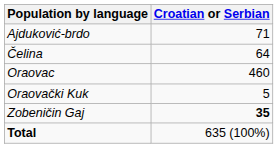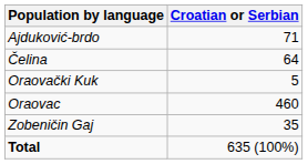 <table class="wikitable sortable">
 <tr>
 <th>Population by language</th>
 <th><a href='#'>Croatian</a> or <a href='#'>Serbian</a></th>
 </tr>
 <tr>
 <td><em>Ajduković-brdo</em></td>
 <td align="right">71</td>
 </tr>
 <tr>
 <td><em>Čelina</em></td>
 <td align="right">64</td>
 </tr>
 <tr>
+<td><em>Oraovački Kuk</em></td>
+<td align="right">5</td>
+</tr>
+<tr>
 <td><em>Oraovac</em></td>
 <td align="right">460</td>
 </tr>
 <tr>
-<td><em>Oraovački Kuk</em></td>
-<td align="right">5</td>
-</tr>
-<tr>
 <td><em>Zobeničin Gaj</em></td>
-<td align="right"><strong>35</strong></td>
+<td align="right">35</td>
 </tr>
 <tr>
 <td><strong>Total</strong></td>
 <td align="right">635 (100%)</td>
 </tr>
 </table>
